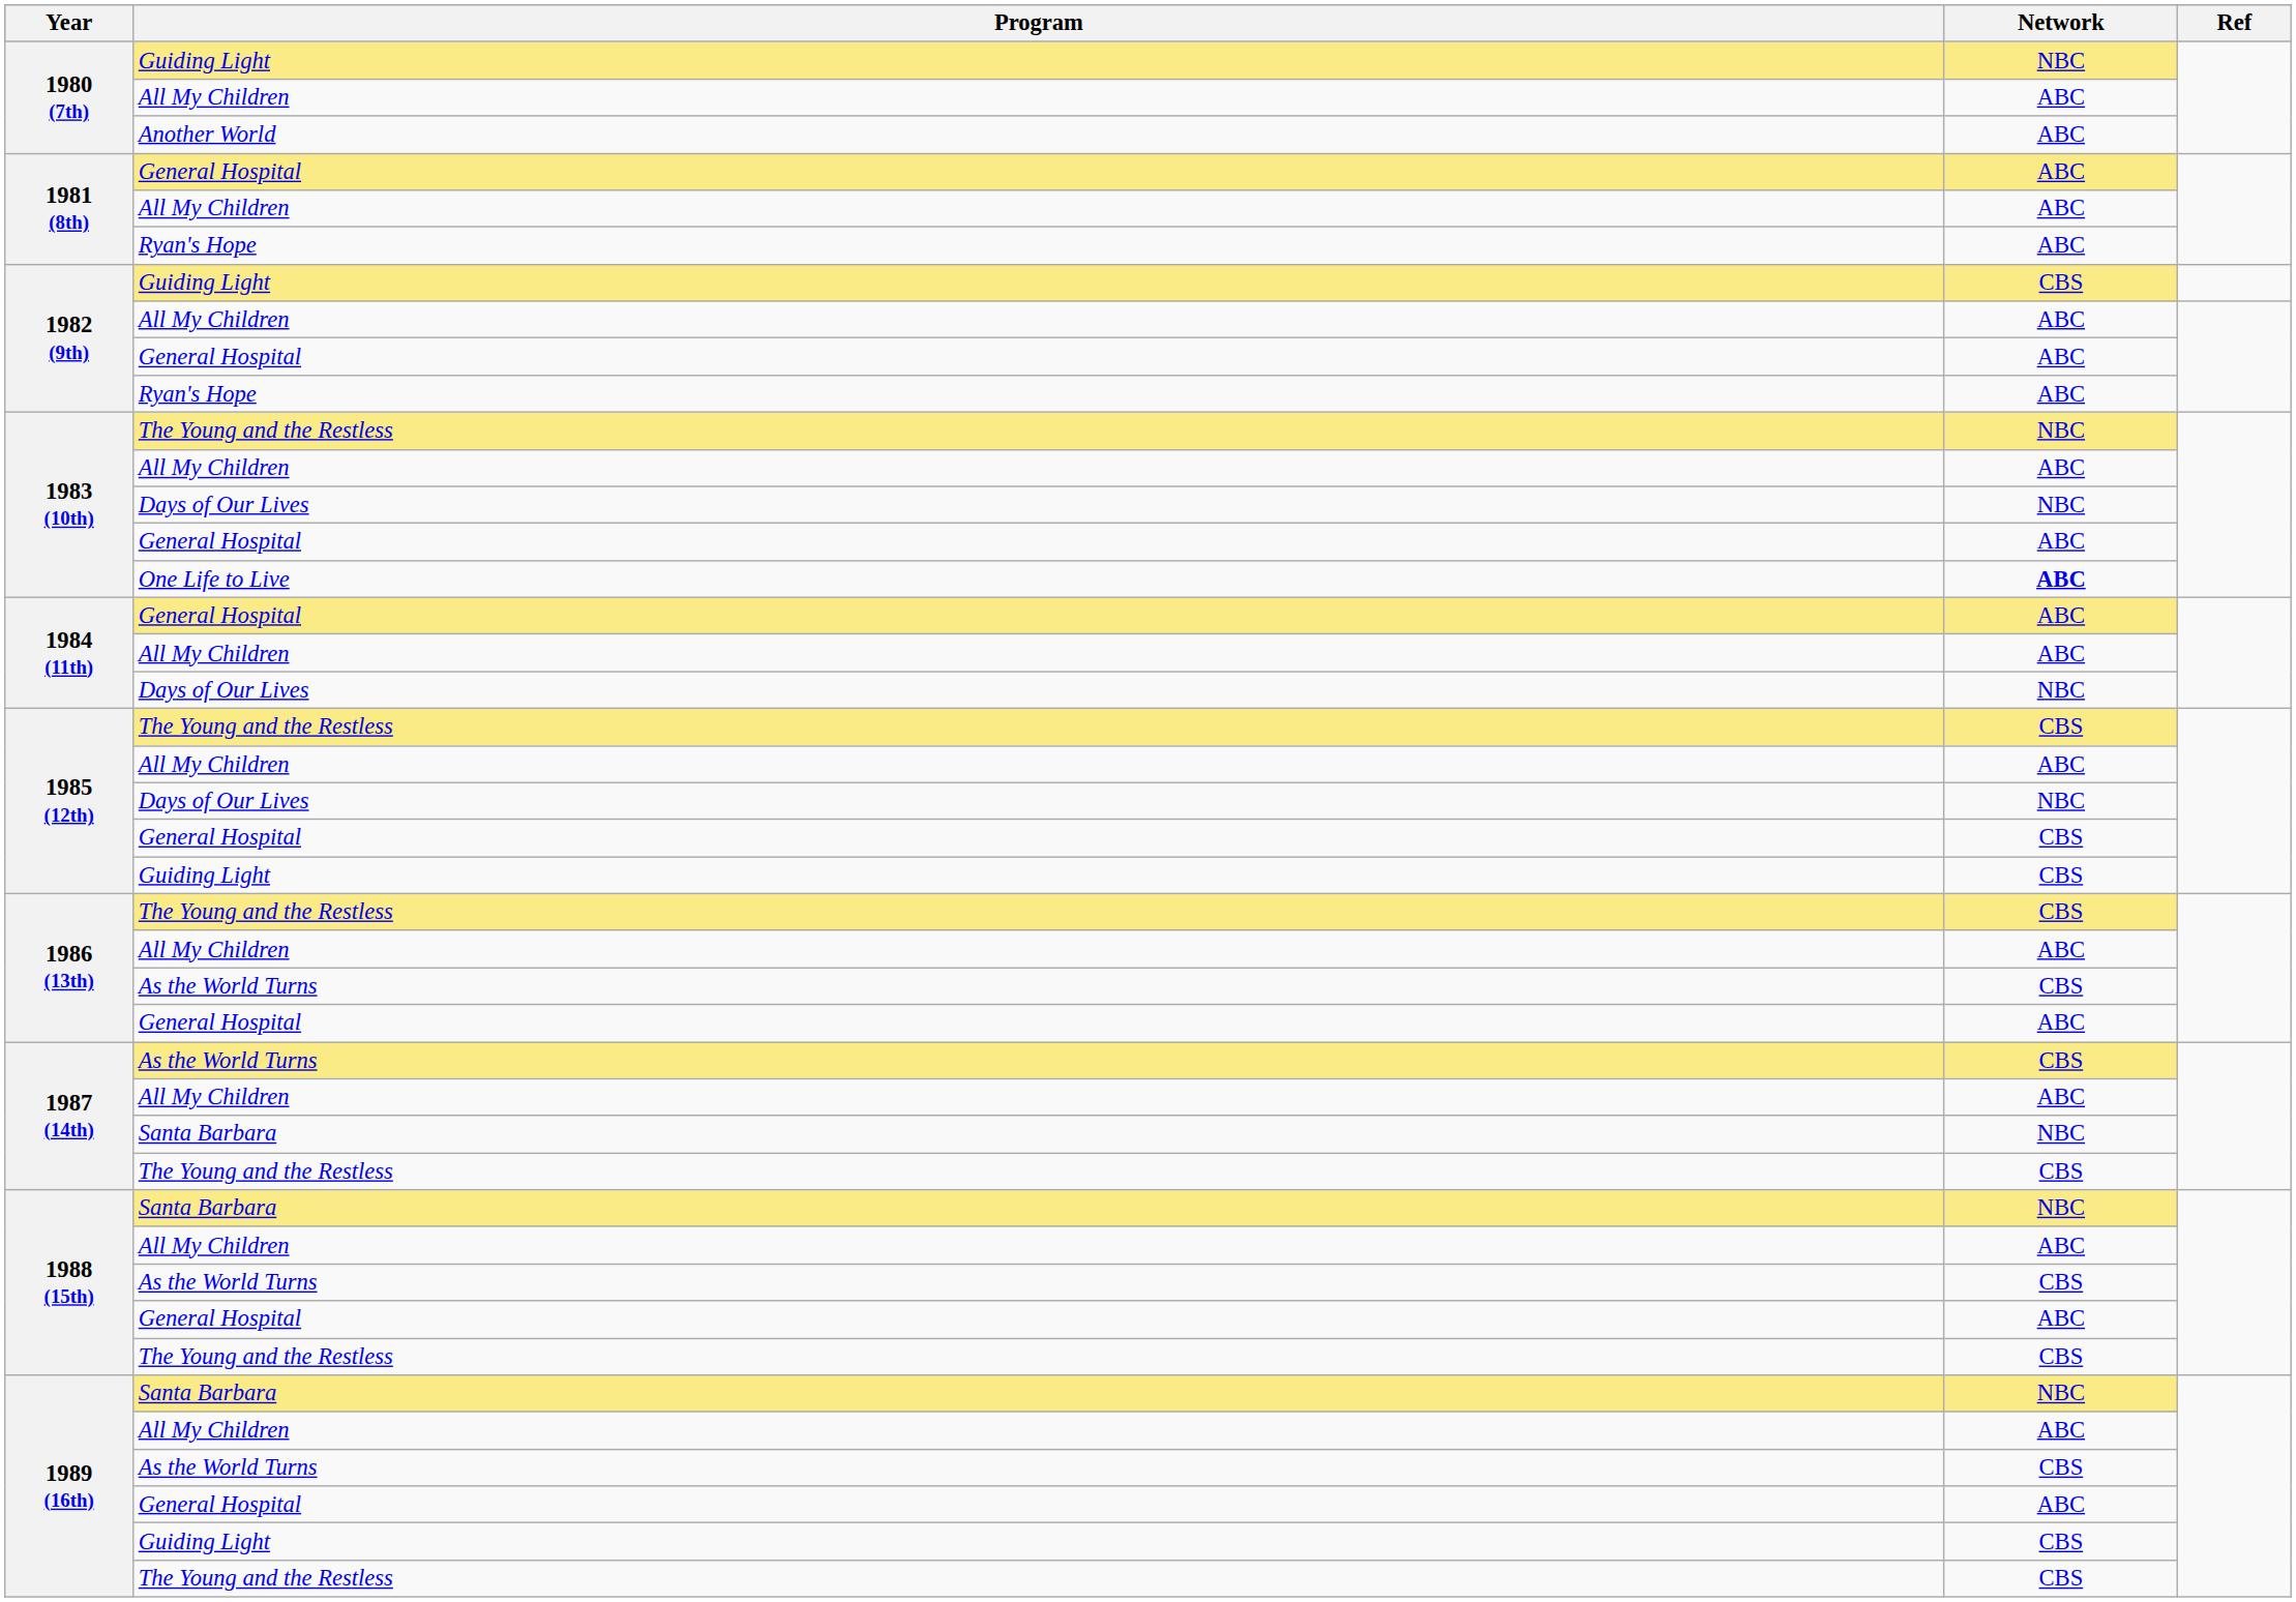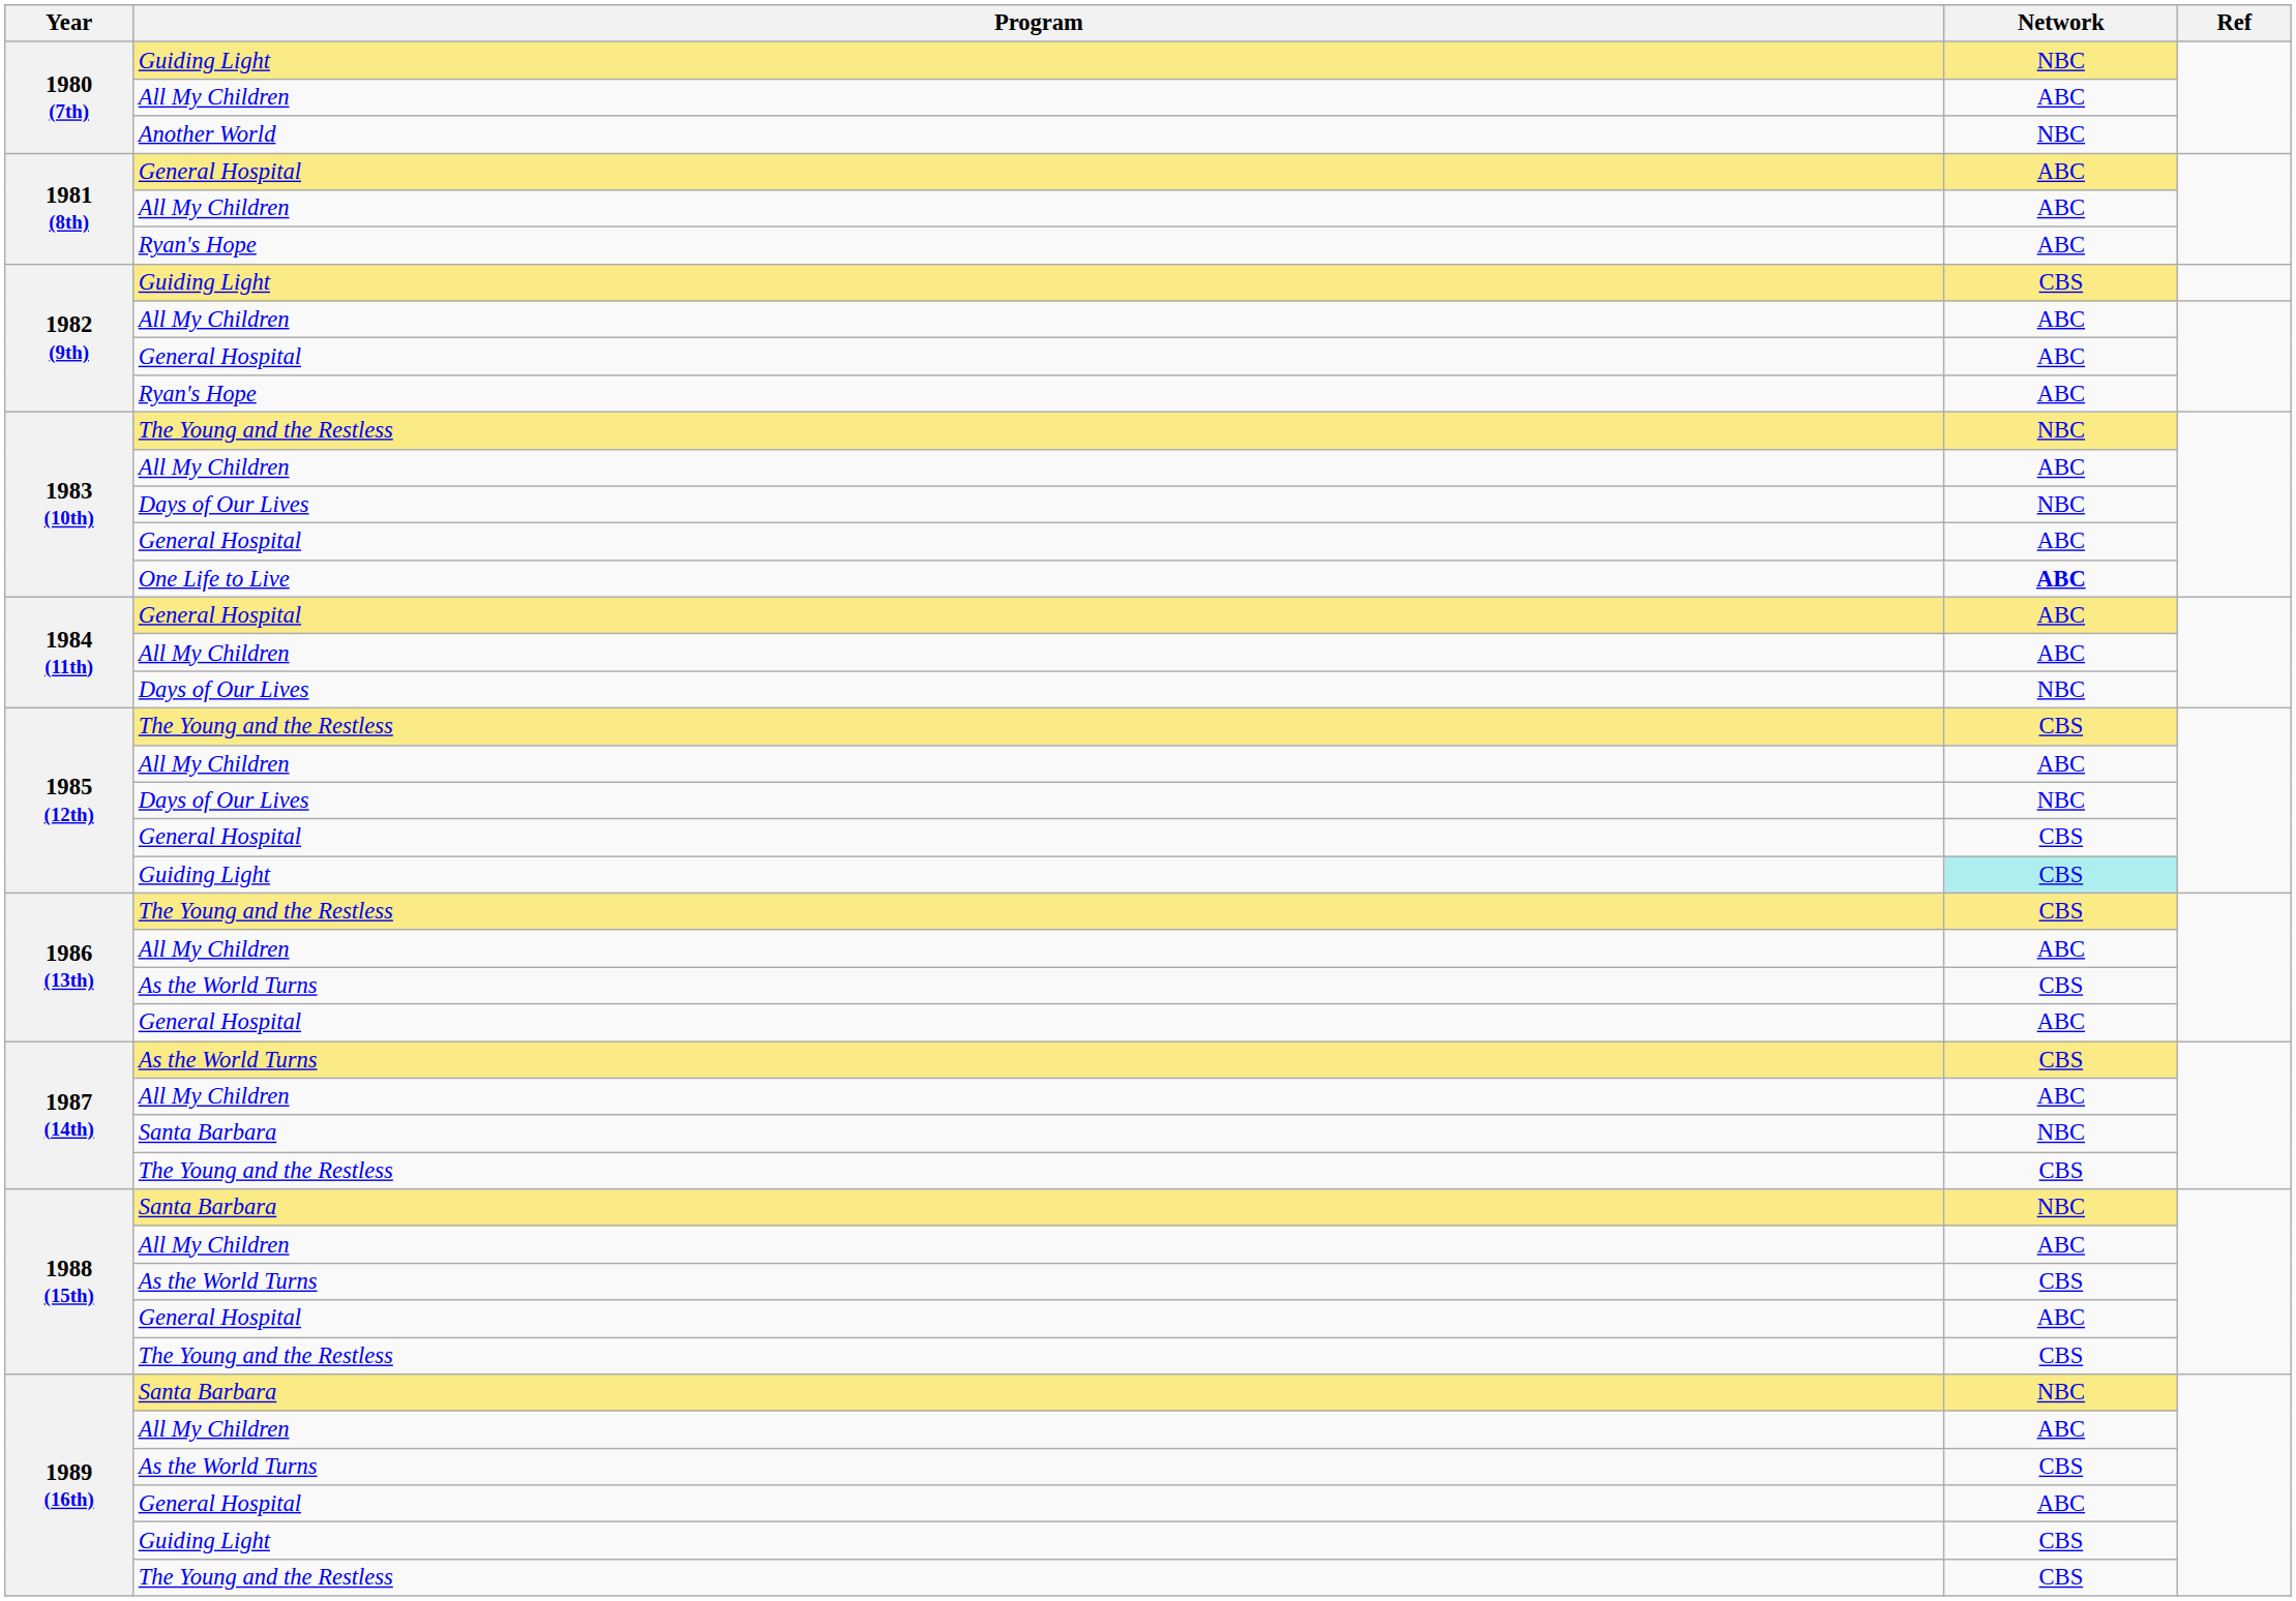 <table class="wikitable sortable" style="text-align:center;">
 <tr style="background:#bebebe;">
 <th scope="col" style="width:1%;">Year</th>
 <th scope="col" style="width:20%;">Program</th>
 <th scope="col" style="width:2%;">Network</th>
 <th scope="col" style="width:1%;" class="unsortable">Ref</th>
 </tr>
 <tr>
 <th scope="row" rowspan=3>1980 <br><small><a href='#'>(7th)</a></small></th>
 <td style="background:#FAEB86;text-align:left"><em><a href='#'>Guiding Light</a></em></td>
 <td style="background:#FAEB86"><a href='#'>NBC</a></td>
 <td rowspan=3></td>
 </tr>
 <tr>
 <td style="text-align:left"><em><a href='#'>All My Children</a></em></td>
 <td><a href='#'>ABC</a></td>
 </tr>
 <tr>
 <td style="text-align:left"><em><a href='#'>Another World</a></em></td>
-<td><a href='#'>ABC</a></td>
+<td><a href='#'>NBC</a></td>
 </tr>
 <tr>
 <th scope="row" rowspan=3>1981 <br><small><a href='#'>(8th)</a></small></th>
 <td style="background:#FAEB86;text-align:left"><em><a href='#'>General Hospital</a></em></td>
 <td style="background:#FAEB86"><a href='#'>ABC</a></td>
 <td rowspan=3></td>
 </tr>
 <tr>
 <td style="text-align:left"><em><a href='#'>All My Children</a></em></td>
 <td><a href='#'>ABC</a></td>
 </tr>
 <tr>
 <td style="text-align:left"><em><a href='#'>Ryan's Hope</a></em></td>
 <td><a href='#'>ABC</a></td>
 </tr>
 <tr>
 <th scope="row" rowspan=4>1982 <br><small><a href='#'>(9th)</a></small></th>
 <td style="background:#FAEB86;text-align:left"><em><a href='#'>Guiding Light</a></em></td>
 <td style="background:#FAEB86"><a href='#'>CBS</a></td>
 <td></td>
 </tr>
 <tr>
 <td style="text-align:left"><em><a href='#'>All My Children</a></em></td>
 <td><a href='#'>ABC</a></td>
 <td rowspan=3></td>
 </tr>
 <tr>
 <td style="text-align:left"><em><a href='#'>General Hospital</a></em></td>
 <td><a href='#'>ABC</a></td>
 </tr>
 <tr>
 <td style="text-align:left"><em><a href='#'>Ryan's Hope</a></em></td>
 <td><a href='#'>ABC</a></td>
 </tr>
 <tr>
 <th scope="row" rowspan=5>1983 <br><small><a href='#'>(10th)</a></small></th>
 <td style="background:#FAEB86;text-align:left"><em><a href='#'>The Young and the Restless</a></em></td>
 <td style="background:#FAEB86"><a href='#'>NBC</a></td>
 <td rowspan=5></td>
 </tr>
 <tr>
 <td style="text-align:left"><em><a href='#'>All My Children</a></em></td>
 <td><a href='#'>ABC</a></td>
 </tr>
 <tr>
 <td style="text-align:left"><em><a href='#'>Days of Our Lives</a></em></td>
 <td><a href='#'>NBC</a></td>
 </tr>
 <tr>
 <td style="text-align:left"><em><a href='#'>General Hospital</a></em></td>
 <td><a href='#'>ABC</a></td>
 </tr>
 <tr>
 <td style="text-align:left"><em><a href='#'>One Life to Live</a></em></td>
 <td><strong><a href='#'>ABC</a></strong></td>
 </tr>
 <tr>
 <th scope="row" rowspan=3>1984 <br><small><a href='#'>(11th)</a></small></th>
 <td style="background:#FAEB86;text-align:left;"><em><a href='#'>General Hospital</a></em></td>
 <td style="background:#FAEB86"><a href='#'>ABC</a></td>
 <td rowspan=3></td>
 </tr>
 <tr>
 <td style="text-align:left"><em><a href='#'>All My Children</a></em></td>
 <td><a href='#'>ABC</a></td>
 </tr>
 <tr>
 <td style="text-align:left"><em><a href='#'>Days of Our Lives</a></em></td>
 <td><a href='#'>NBC</a></td>
 </tr>
 <tr>
 <th scope="row" rowspan=5>1985 <br><small><a href='#'>(12th)</a></small></th>
 <td style="background:#FAEB86;text-align:left"><em><a href='#'>The Young and the Restless</a></em></td>
 <td style="background:#FAEB86"><a href='#'>CBS</a></td>
 <td rowspan=5></td>
 </tr>
 <tr>
 <td style="text-align:left"><em><a href='#'>All My Children</a></em></td>
 <td><a href='#'>ABC</a></td>
 </tr>
 <tr>
 <td style="text-align:left"><em><a href='#'>Days of Our Lives</a></em></td>
 <td><a href='#'>NBC</a></td>
 </tr>
 <tr>
 <td style="text-align:left"><em><a href='#'>General Hospital</a></em></td>
 <td><a href='#'>CBS</a></td>
 </tr>
 <tr>
 <td style="text-align:left"><em><a href='#'>Guiding Light</a></em></td>
-<td><a href='#'>CBS</a></td>
+<td style="background: paleturquoise;"><a href='#'>CBS</a></td>
 </tr>
 <tr>
 <th scope="row" rowspan=4>1986 <br><small><a href='#'>(13th)</a></small></th>
 <td style="background:#FAEB86;text-align:left"><em><a href='#'>The Young and the Restless</a></em></td>
 <td style="background:#FAEB86"><a href='#'>CBS</a></td>
 <td rowspan=4></td>
 </tr>
 <tr>
 <td style="text-align:left"><em><a href='#'>All My Children</a></em></td>
 <td><a href='#'>ABC</a></td>
 </tr>
 <tr>
 <td style="text-align:left"><em><a href='#'>As the World Turns</a></em></td>
 <td><a href='#'>CBS</a></td>
 </tr>
 <tr>
 <td style="text-align:left"><em><a href='#'>General Hospital</a></em></td>
 <td><a href='#'>ABC</a></td>
 </tr>
 <tr>
 <th scope="row" rowspan=4>1987 <br><small><a href='#'>(14th)</a></small></th>
 <td style="background:#FAEB86;text-align:left;"><em><a href='#'>As the World Turns</a></em></td>
 <td style="background:#FAEB86"><a href='#'>CBS</a></td>
 <td rowspan=4></td>
 </tr>
 <tr>
 <td style="text-align:left"><em><a href='#'>All My Children</a></em></td>
 <td><a href='#'>ABC</a></td>
 </tr>
 <tr>
 <td style="text-align:left"><em><a href='#'>Santa Barbara</a></em></td>
 <td><a href='#'>NBC</a></td>
 </tr>
 <tr>
 <td style="text-align:left"><em><a href='#'>The Young and the Restless</a></em></td>
 <td><a href='#'>CBS</a></td>
 </tr>
 <tr>
 <th scope="row" rowspan=5>1988 <br><small><a href='#'>(15th)</a></small></th>
 <td style="background:#FAEB86;text-align:left;"><em><a href='#'>Santa Barbara</a></em></td>
 <td style="background:#FAEB86"><a href='#'>NBC</a></td>
 <td rowspan=5></td>
 </tr>
 <tr>
 <td style="text-align:left"><em><a href='#'>All My Children</a></em></td>
 <td><a href='#'>ABC</a></td>
 </tr>
 <tr>
 <td style="text-align:left"><em><a href='#'>As the World Turns</a></em></td>
 <td><a href='#'>CBS</a></td>
 </tr>
 <tr>
 <td style="text-align:left"><em><a href='#'>General Hospital</a></em></td>
 <td><a href='#'>ABC</a></td>
 </tr>
 <tr>
 <td style="text-align:left"><em><a href='#'>The Young and the Restless</a></em></td>
 <td><a href='#'>CBS</a></td>
 </tr>
 <tr>
 <th scope="row" rowspan=6>1989 <br><small><a href='#'>(16th)</a></small></th>
 <td style="background:#FAEB86;text-align:left"><em><a href='#'>Santa Barbara</a></em></td>
 <td style="background:#FAEB86"><a href='#'>NBC</a></td>
 <td rowspan=6></td>
 </tr>
 <tr>
 <td style="text-align:left"><em><a href='#'>All My Children</a></em></td>
 <td><a href='#'>ABC</a></td>
 </tr>
 <tr>
 <td style="text-align:left"><em><a href='#'>As the World Turns</a></em></td>
 <td><a href='#'>CBS</a></td>
 </tr>
 <tr>
 <td style="text-align:left"><em><a href='#'>General Hospital</a></em></td>
 <td><a href='#'>ABC</a></td>
 </tr>
 <tr>
 <td style="text-align:left"><em><a href='#'>Guiding Light</a></em></td>
 <td><a href='#'>CBS</a></td>
 </tr>
 <tr>
 <td style="text-align:left"><em><a href='#'>The Young and the Restless</a></em></td>
 <td><a href='#'>CBS</a></td>
 </tr>
 </table>
